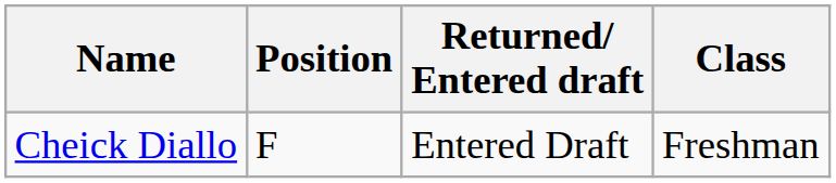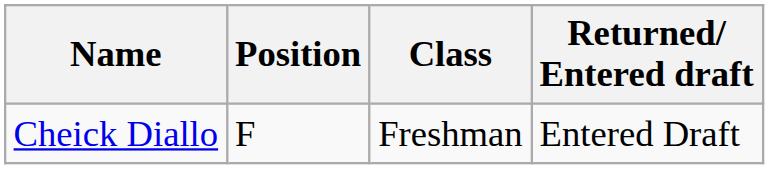 <table class="wikitable">
 <tr>
 <th>Name</th>
 <th>Position</th>
+<th>Class</th>
 <th>Returned/<br>Entered draft</th>
-<th>Class</th>
 </tr>
 <tr>
 <td><a href='#'>Cheick Diallo</a></td>
 <td>F</td>
+<td>Freshman</td>
 <td>Entered Draft</td>
-<td>Freshman</td>
 </tr>
 </table>
